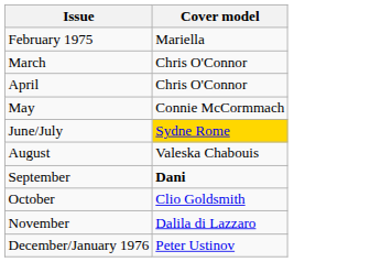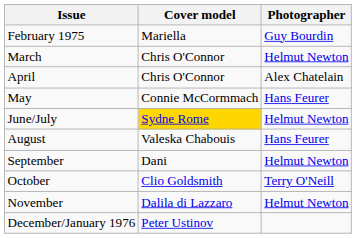 <table class="sortable wikitable">
 <tr>
 <th>Issue</th>
 <th>Cover model</th>
+<th>Photographer</th>
 </tr>
 <tr>
 <td>February 1975</td>
 <td>Mariella</td>
+<td><a href='#'>Guy Bourdin</a></td>
 </tr>
 <tr>
 <td>March</td>
 <td>Chris O'Connor</td>
+<td><a href='#'>Helmut Newton</a></td>
 </tr>
 <tr>
 <td>April</td>
 <td>Chris O'Connor</td>
+<td>Alex Chatelain</td>
 </tr>
 <tr>
 <td>May</td>
 <td>Connie McCormmach</td>
+<td><a href='#'>Hans Feurer</a></td>
 </tr>
 <tr>
 <td>June/July</td>
 <td style="background: gold;"><a href='#'>Sydne Rome</a></td>
+<td><a href='#'>Helmut Newton</a></td>
 </tr>
 <tr>
 <td>August</td>
 <td>Valeska Chabouis</td>
+<td><a href='#'>Hans Feurer</a></td>
 </tr>
 <tr>
 <td>September</td>
-<td><strong>Dani</strong></td>
+<td>Dani</td>
+<td><a href='#'>Helmut Newton</a></td>
 </tr>
 <tr>
 <td>October</td>
 <td><a href='#'>Clio Goldsmith</a></td>
+<td><a href='#'>Terry O'Neill</a></td>
 </tr>
 <tr>
 <td>November</td>
 <td><a href='#'>Dalila di Lazzaro</a></td>
+<td><a href='#'>Helmut Newton</a></td>
 </tr>
 <tr>
 <td>December/January 1976</td>
 <td><a href='#'>Peter Ustinov</a></td>
+<td></td>
 </tr>
 </table>
